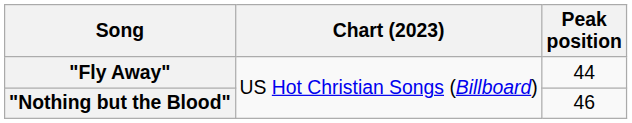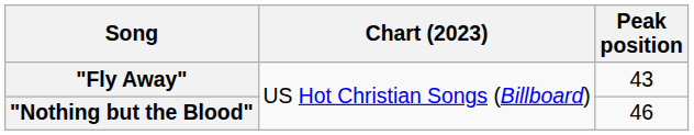 <table class="wikitable sortable plainrowheaders" style="text-align:center">
 <tr>
 <th scope="col">Song</th>
 <th scope="col">Chart (2023)</th>
 <th scope="col">Peak<br>position</th>
 </tr>
 <tr>
 <th scope="row">"Fly Away"</th>
 <td rowspan="2">US <a href='#'>Hot Christian Songs</a> (<em><a href='#'>Billboard</a></em>)</td>
-<td>44</td>
+<td>43</td>
 </tr>
 <tr>
 <th scope="row">"Nothing but the Blood"</th>
 <td>46</td>
 </tr>
 </table>
